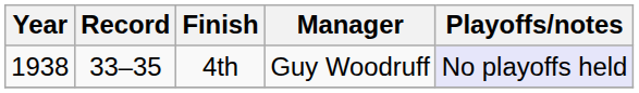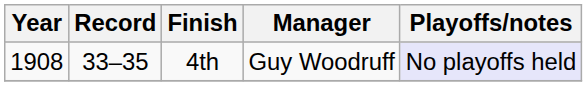 <table class="wikitable">
 <tr style="background: #F2F2F2;">
 <th>Year</th>
 <th>Record</th>
 <th>Finish</th>
 <th>Manager</th>
 <th>Playoffs/notes</th>
 </tr>
 <tr align=center>
-<td>1938</td>
+<td>1908</td>
 <td>33–35</td>
 <td>4th</td>
 <td>Guy Woodruff</td>
 <td style="background: lavender;">No playoffs held</td>
 </tr>
 <tr align=center>
 </tr>
 </table>
